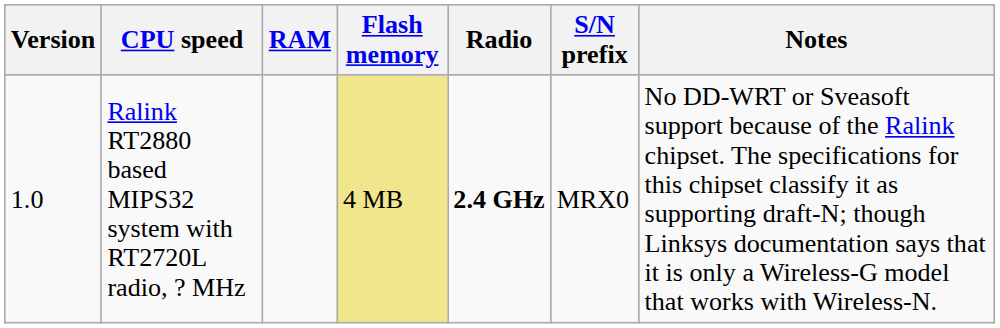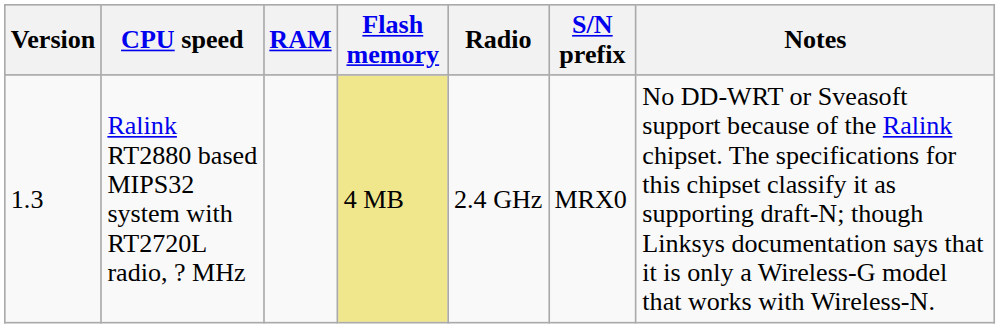 <table class="wikitable">
 <tr>
 <th>Version</th>
 <th><a href='#'>CPU</a> speed</th>
 <th><a href='#'>RAM</a></th>
 <th><a href='#'>Flash memory</a></th>
 <th>Radio</th>
 <th><a href='#'>S/N</a> prefix</th>
 <th>Notes</th>
 </tr>
 <tr>
-<td>1.0</td>
+<td>1.3</td>
 <td><a href='#'>Ralink</a> RT2880 based MIPS32 system with RT2720L radio, ? MHz</td>
 <td></td>
 <td style="background: khaki;">4 MB</td>
-<td><strong>2.4 GHz</strong></td>
+<td>2.4 GHz</td>
 <td>MRX0</td>
 <td>No DD-WRT or Sveasoft support because of the <a href='#'>Ralink</a> chipset. The specifications for this chipset classify it as supporting draft-N; though Linksys documentation says that it is only a Wireless-G model that works with Wireless-N.</td>
 </tr>
 </table>
